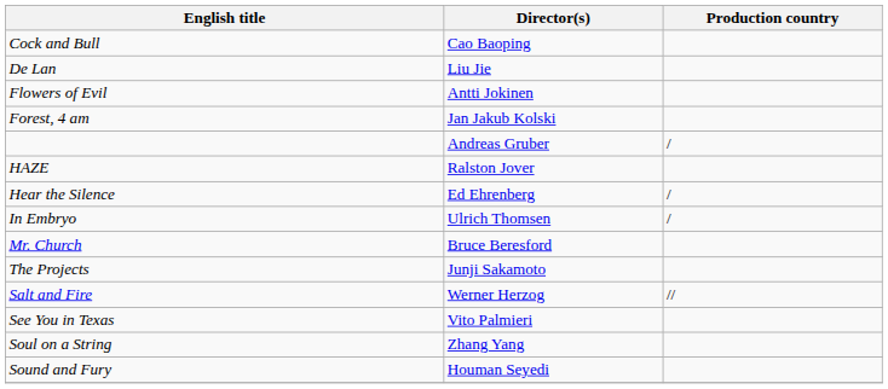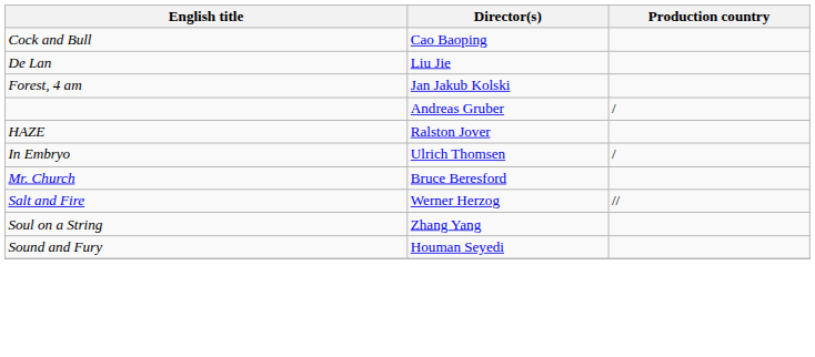 <table class="sortable wikitable" width="70%" cellpadding="5">
 <tr>
 <th width="30%">English title</th>
 <th width="15%">Director(s)</th>
 <th width="15%">Production country</th>
 </tr>
 <tr>
 <td><em>Cock and Bull</em></td>
 <td><a href='#'>Cao Baoping</a></td>
 <td></td>
 </tr>
 <tr>
 <td><em>De Lan</em></td>
 <td><a href='#'>Liu Jie</a></td>
-<td></td>
-</tr>
-<tr>
-<td><em>Flowers of Evil</em></td>
-<td><a href='#'>Antti Jokinen</a></td>
 <td></td>
 </tr>
 <tr>
 <td><em>Forest, 4 am</em></td>
 <td><a href='#'>Jan Jakub Kolski</a></td>
 <td></td>
 </tr>
 <tr>
 <td><em></em></td>
 <td><a href='#'>Andreas Gruber</a></td>
 <td>/</td>
 </tr>
 <tr>
 <td><em>HAZE</em></td>
 <td><a href='#'>Ralston Jover</a></td>
 <td></td>
 </tr>
 <tr>
-<td><em>Hear the Silence</em></td>
-<td><a href='#'>Ed Ehrenberg</a></td>
-<td>/</td>
-</tr>
-<tr>
 <td><em>In Embryo</em></td>
 <td><a href='#'>Ulrich Thomsen</a></td>
 <td>/</td>
 </tr>
 <tr>
 <td><em><a href='#'>Mr. Church</a></em></td>
 <td><a href='#'>Bruce Beresford</a></td>
 <td></td>
 </tr>
 <tr>
-<td><em>The Projects</em></td>
-<td><a href='#'>Junji Sakamoto</a></td>
-<td></td>
-</tr>
-<tr>
 <td><em><a href='#'>Salt and Fire</a></em></td>
 <td><a href='#'>Werner Herzog</a></td>
 <td>//</td>
-</tr>
-<tr>
-<td><em>See You in Texas</em></td>
-<td><a href='#'>Vito Palmieri</a></td>
-<td></td>
 </tr>
 <tr>
 <td><em>Soul on a String</em></td>
 <td><a href='#'>Zhang Yang</a></td>
 <td></td>
 </tr>
 <tr>
 <td><em>Sound and Fury</em></td>
 <td><a href='#'>Houman Seyedi</a></td>
 <td></td>
 </tr>
 <tr>
 </tr>
 </table>
